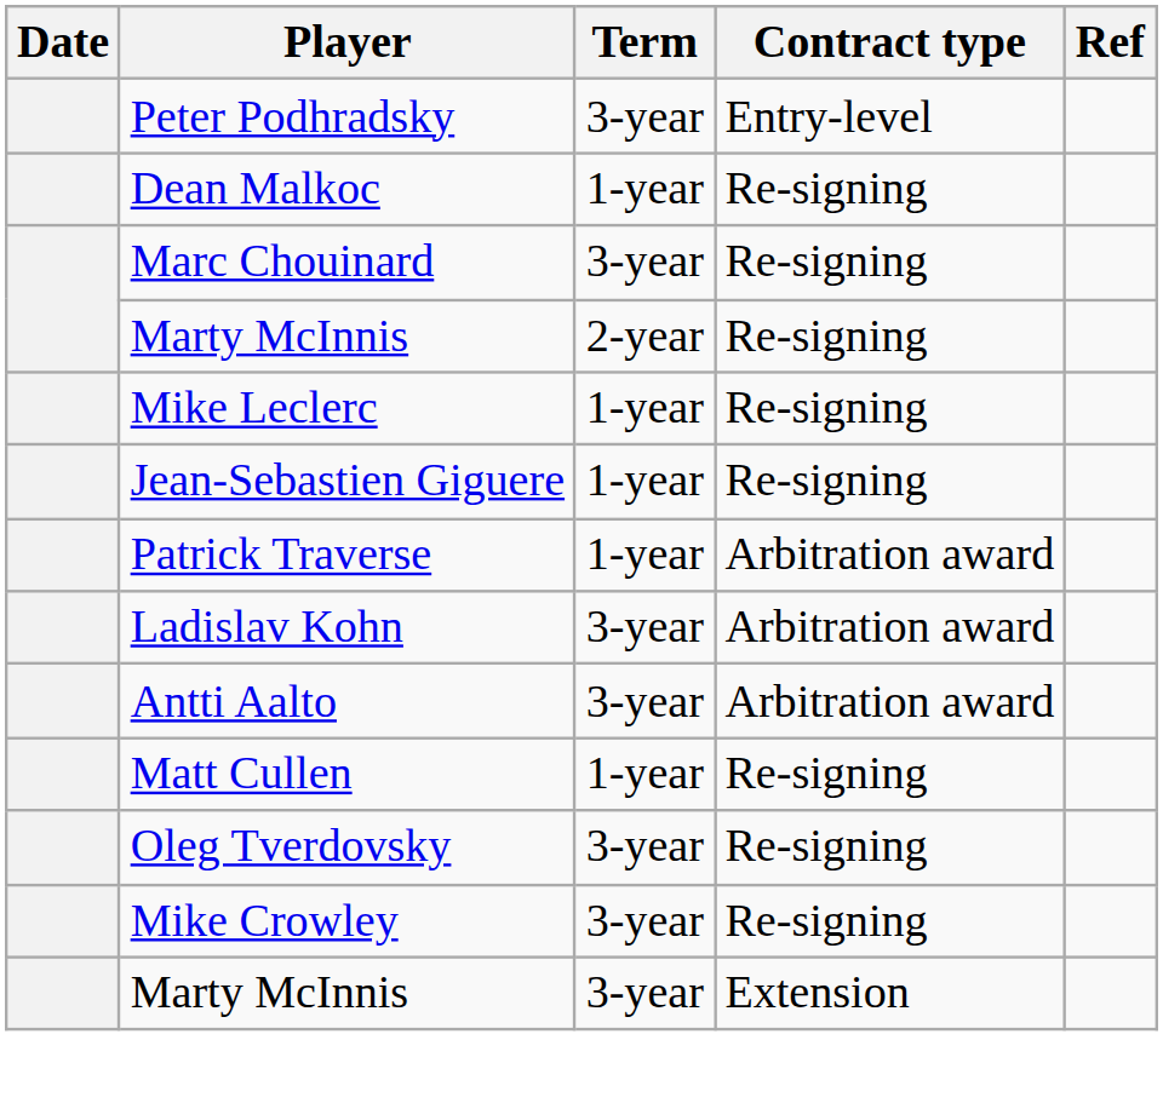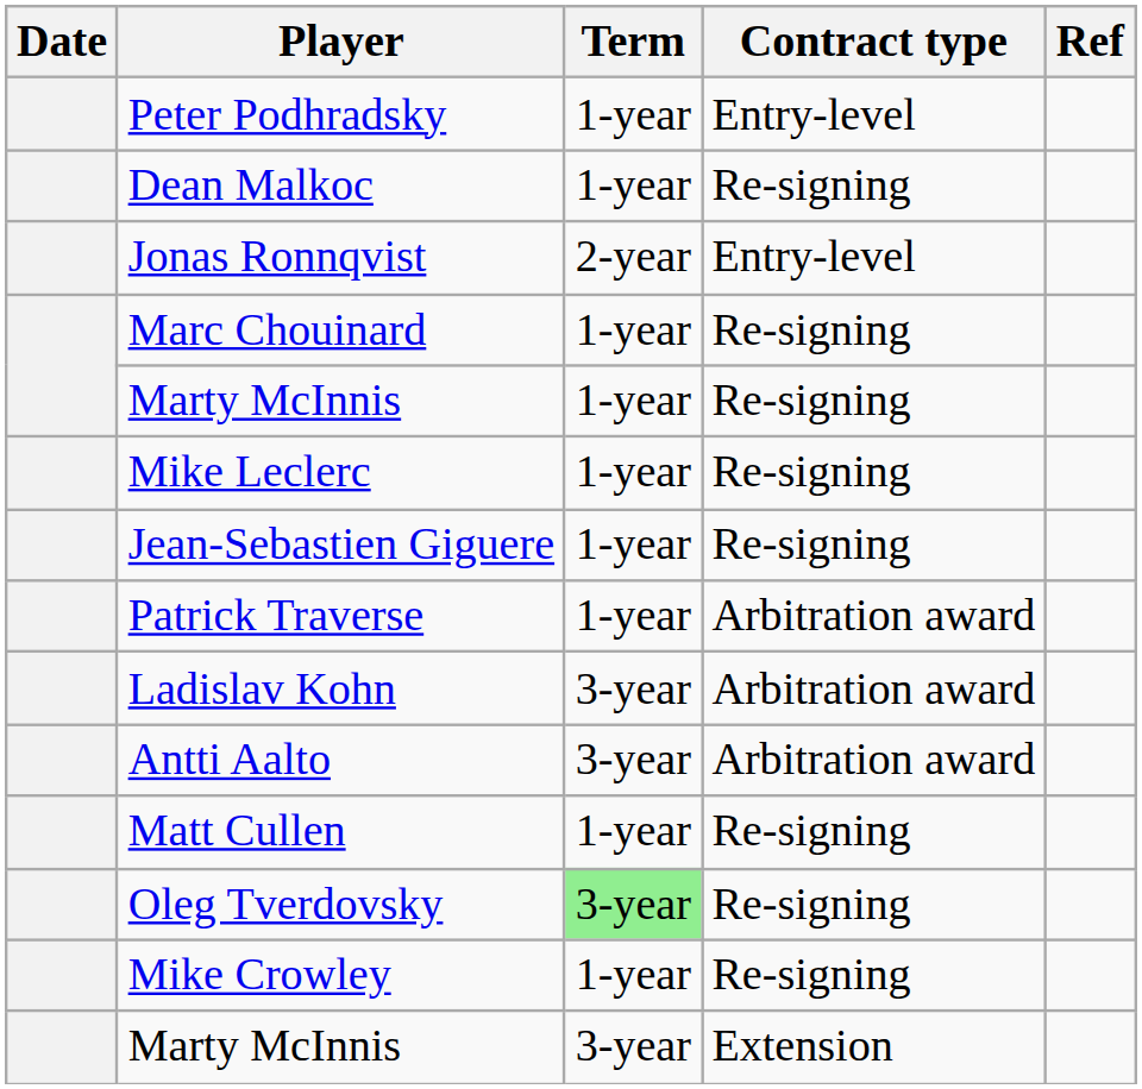 <table class="wikitable plainrowheaders">
 <tr style="background:#ddd; text-align:center;">
 <th>Date</th>
 <th>Player</th>
 <th>Term</th>
 <th>Contract type</th>
 <th>Ref</th>
 </tr>
 <tr>
 <th scope="row"></th>
 <td><a href='#'>Peter Podhradsky</a></td>
-<td>3-year</td>
+<td>1-year</td>
 <td>Entry-level</td>
 <td></td>
 </tr>
 <tr>
 <th scope="row"></th>
 <td><a href='#'>Dean Malkoc</a></td>
 <td>1-year</td>
 <td>Re-signing</td>
 <td></td>
 </tr>
 <tr>
+<th scope="row"></th>
+<td><a href='#'>Jonas Ronnqvist</a></td>
+<td>2-year</td>
+<td>Entry-level</td>
+<td></td>
+</tr>
+<tr>
 <th scope="row" rowspan=2></th>
 <td><a href='#'>Marc Chouinard</a></td>
-<td>3-year</td>
+<td>1-year</td>
 <td>Re-signing</td>
 <td></td>
 </tr>
 <tr>
 <td><a href='#'>Marty McInnis</a></td>
-<td>2-year</td>
+<td>1-year</td>
 <td>Re-signing</td>
 <td></td>
 </tr>
 <tr>
 <th scope="row"></th>
 <td><a href='#'>Mike Leclerc</a></td>
 <td>1-year</td>
 <td>Re-signing</td>
 <td></td>
 </tr>
 <tr>
 <th scope="row"></th>
 <td><a href='#'>Jean-Sebastien Giguere</a></td>
 <td>1-year</td>
 <td>Re-signing</td>
 <td></td>
 </tr>
 <tr>
 <th scope="row"></th>
 <td><a href='#'>Patrick Traverse</a></td>
 <td>1-year</td>
 <td>Arbitration award</td>
 <td></td>
 </tr>
 <tr>
 <th scope="row"></th>
 <td><a href='#'>Ladislav Kohn</a></td>
 <td>3-year</td>
 <td>Arbitration award</td>
 <td></td>
 </tr>
 <tr>
 <th scope="row"></th>
 <td><a href='#'>Antti Aalto</a></td>
 <td>3-year</td>
 <td>Arbitration award</td>
 <td></td>
 </tr>
 <tr>
 <th scope="row"></th>
 <td><a href='#'>Matt Cullen</a></td>
 <td>1-year</td>
 <td>Re-signing</td>
 <td></td>
 </tr>
 <tr>
 <th scope="row"></th>
 <td><a href='#'>Oleg Tverdovsky</a></td>
-<td>3-year</td>
+<td style="background: lightgreen;">3-year</td>
 <td>Re-signing</td>
 <td></td>
 </tr>
 <tr>
 <th scope="row"></th>
 <td><a href='#'>Mike Crowley</a></td>
-<td>3-year</td>
+<td>1-year</td>
 <td>Re-signing</td>
 <td></td>
 </tr>
 <tr>
 <th scope="row"></th>
 <td>Marty McInnis</td>
 <td>3-year</td>
 <td>Extension</td>
 <td></td>
 </tr>
 </table>
